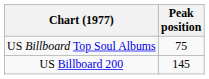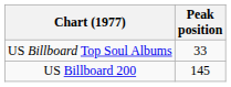 <table class="wikitable sortable plainrowheaders" style="text-align:center">
 <tr>
 <th scope="col">Chart (1977)</th>
 <th scope="col">Peak<br>position</th>
 </tr>
 <tr>
 <td>US <em>Billboard</em> <a href='#'>Top Soul Albums</a></td>
-<td>75</td>
+<td>33</td>
 </tr>
 <tr>
 <td>US <a href='#'>Billboard 200</a></td>
 <td>145</td>
 </tr>
 </table>
